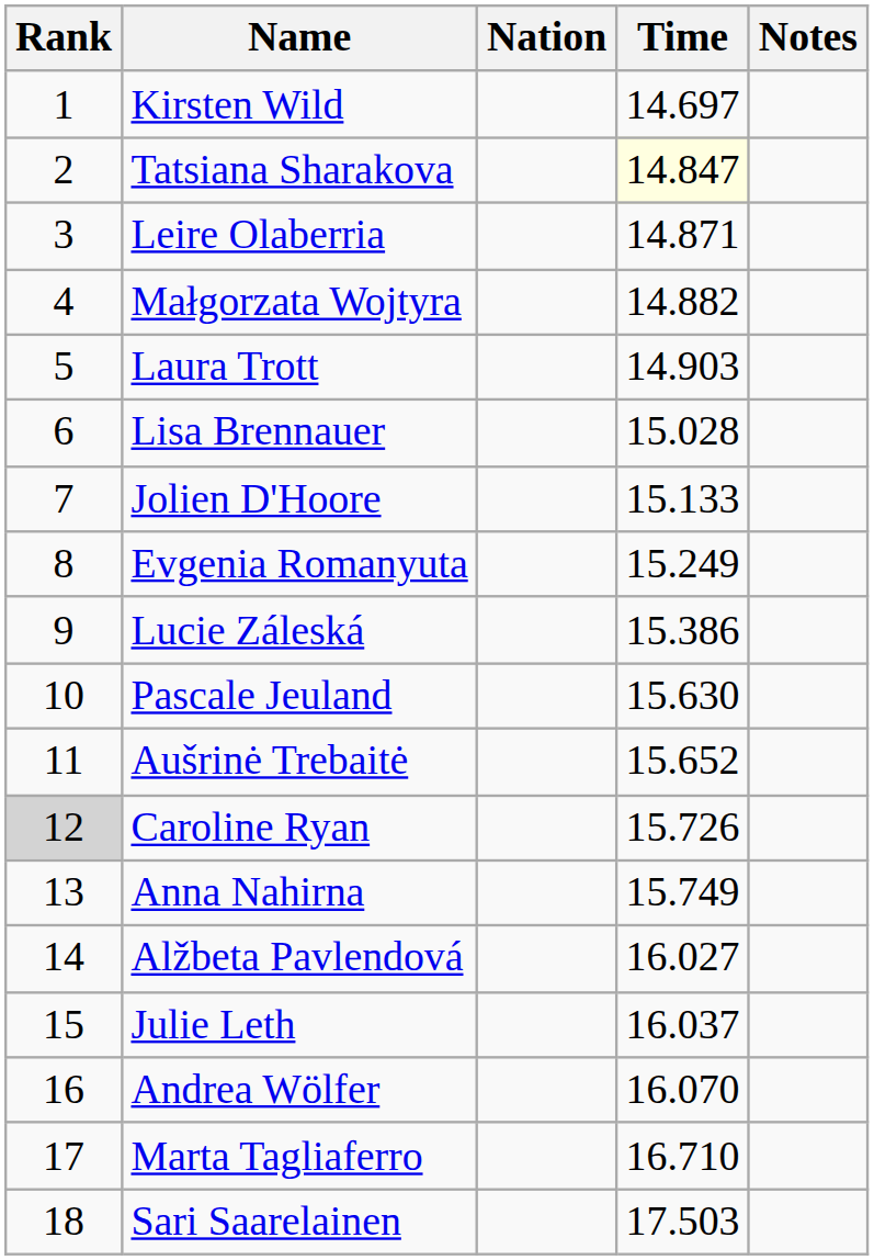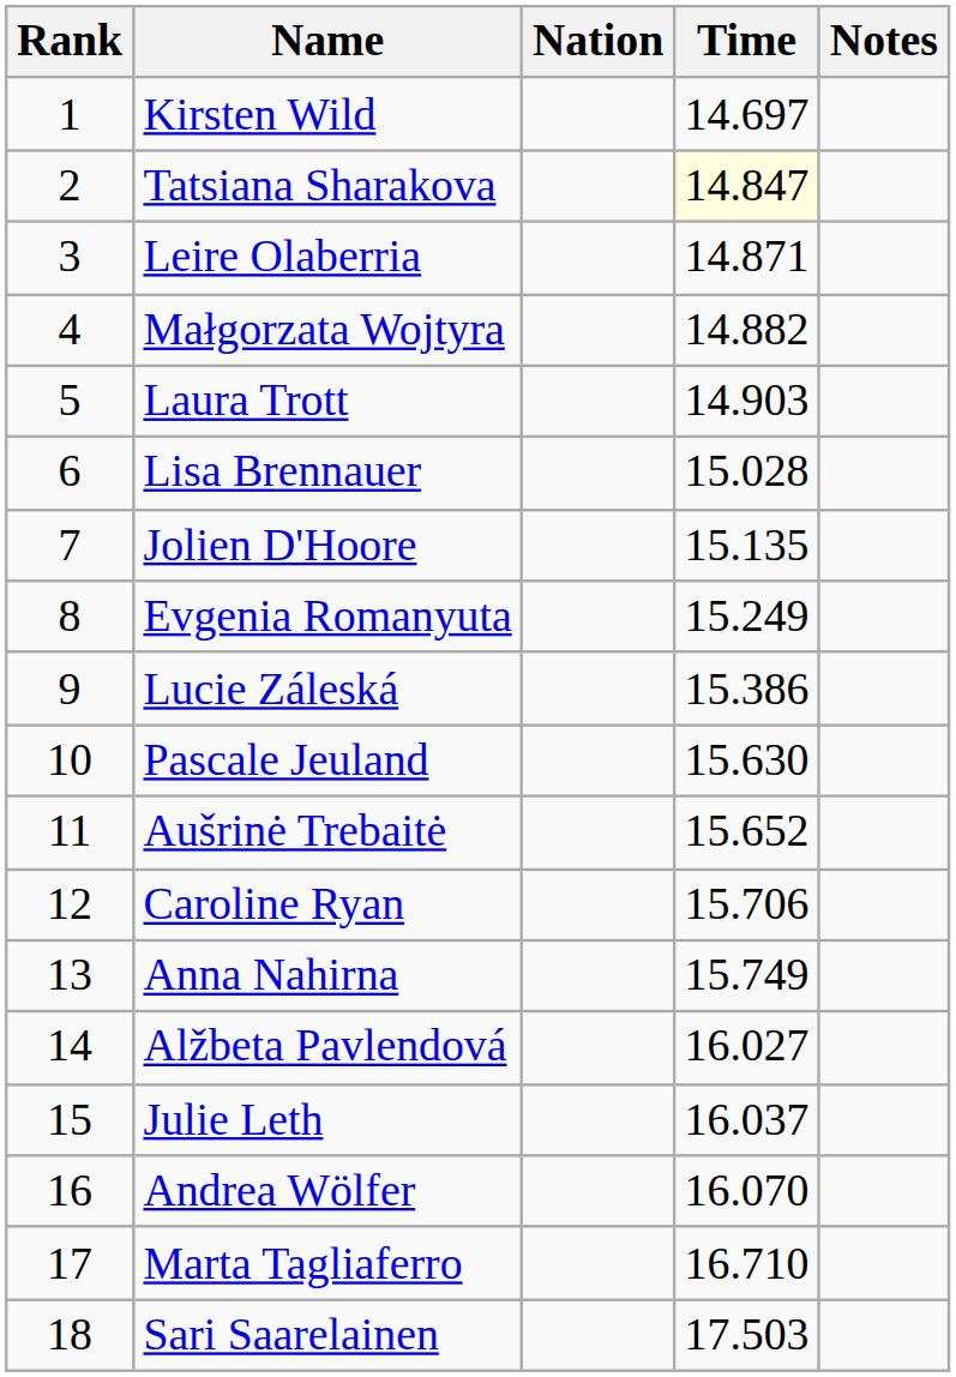 <table class="wikitable sortable" style="text-align:center">
 <tr>
 <th>Rank</th>
 <th>Name</th>
 <th>Nation</th>
 <th>Time</th>
 <th>Notes</th>
 </tr>
 <tr>
 <td>1</td>
 <td align=left><a href='#'>Kirsten Wild</a></td>
 <td align=left></td>
 <td>14.697</td>
 <td></td>
 </tr>
 <tr>
 <td>2</td>
 <td align=left><a href='#'>Tatsiana Sharakova</a></td>
 <td align=left></td>
 <td style="background: lightyellow;">14.847</td>
 <td></td>
 </tr>
 <tr>
 <td>3</td>
 <td align=left><a href='#'>Leire Olaberria</a></td>
 <td align=left></td>
 <td>14.871</td>
 <td></td>
 </tr>
 <tr>
 <td>4</td>
 <td align=left><a href='#'>Małgorzata Wojtyra</a></td>
 <td align=left></td>
 <td>14.882</td>
 <td></td>
 </tr>
 <tr>
 <td>5</td>
 <td align=left><a href='#'>Laura Trott</a></td>
 <td align=left></td>
 <td>14.903</td>
 <td></td>
 </tr>
 <tr>
 <td>6</td>
 <td align=left><a href='#'>Lisa Brennauer</a></td>
 <td align=left></td>
 <td>15.028</td>
 <td></td>
 </tr>
 <tr>
 <td>7</td>
 <td align=left><a href='#'>Jolien D'Hoore</a></td>
 <td align=left></td>
-<td>15.133</td>
+<td>15.135</td>
 <td></td>
 </tr>
 <tr>
 <td>8</td>
 <td align=left><a href='#'>Evgenia Romanyuta</a></td>
 <td align=left></td>
 <td>15.249</td>
 <td></td>
 </tr>
 <tr>
 <td>9</td>
 <td align=left><a href='#'>Lucie Záleská</a></td>
 <td align=left></td>
 <td>15.386</td>
 <td></td>
 </tr>
 <tr>
 <td>10</td>
 <td align=left><a href='#'>Pascale Jeuland</a></td>
 <td align=left></td>
 <td>15.630</td>
 <td></td>
 </tr>
 <tr>
 <td>11</td>
 <td align=left><a href='#'>Aušrinė Trebaitė</a></td>
 <td align=left></td>
 <td>15.652</td>
 <td></td>
 </tr>
 <tr>
-<td style="background: lightgrey;">12</td>
+<td>12</td>
 <td align=left><a href='#'>Caroline Ryan</a></td>
 <td align=left></td>
-<td>15.726</td>
+<td>15.706</td>
 <td></td>
 </tr>
 <tr>
 <td>13</td>
 <td align=left><a href='#'>Anna Nahirna</a></td>
 <td align=left></td>
 <td>15.749</td>
 <td></td>
 </tr>
 <tr>
 <td>14</td>
 <td align=left><a href='#'>Alžbeta Pavlendová</a></td>
 <td align=left></td>
 <td>16.027</td>
 <td></td>
 </tr>
 <tr>
 <td>15</td>
 <td align=left><a href='#'>Julie Leth</a></td>
 <td align=left></td>
 <td>16.037</td>
 <td></td>
 </tr>
 <tr>
 <td>16</td>
 <td align=left><a href='#'>Andrea Wölfer</a></td>
 <td align=left></td>
 <td>16.070</td>
 <td></td>
 </tr>
 <tr>
 <td>17</td>
 <td align=left><a href='#'>Marta Tagliaferro</a></td>
 <td align=left></td>
 <td>16.710</td>
 <td></td>
 </tr>
 <tr>
 <td>18</td>
 <td align=left><a href='#'>Sari Saarelainen</a></td>
 <td align=left></td>
 <td>17.503</td>
 <td></td>
 </tr>
 </table>
